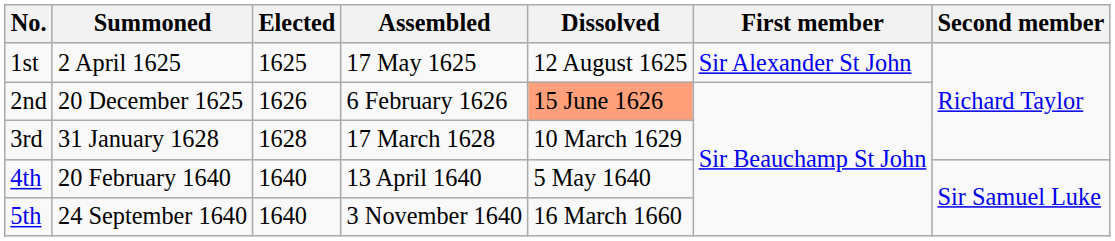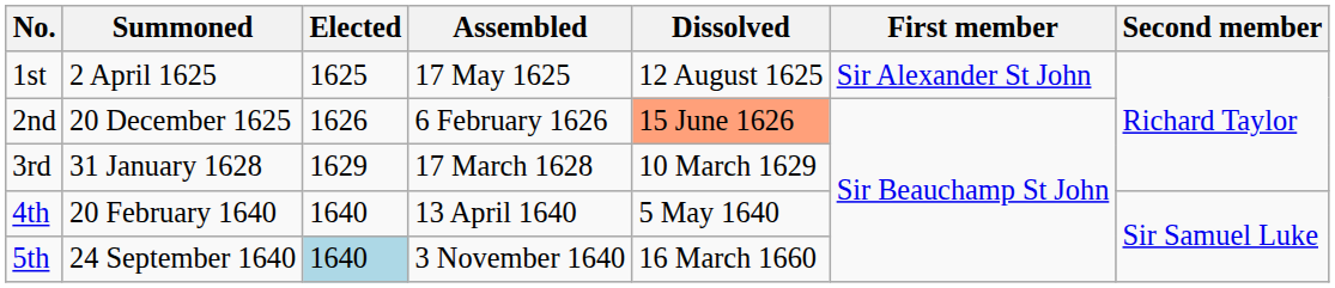 <table class="wikitable">
 <tr>
 <th>No.</th>
 <th>Summoned</th>
 <th>Elected</th>
 <th>Assembled</th>
 <th>Dissolved</th>
 <th>First member</th>
 <th>Second member</th>
 </tr>
 <tr>
 <td>1st</td>
 <td>2 April 1625</td>
 <td>1625</td>
 <td>17 May 1625</td>
 <td>12 August 1625</td>
 <td><a href='#'>Sir Alexander St John</a></td>
 <td rowspan="3"><a href='#'>Richard Taylor</a></td>
 </tr>
 <tr>
 <td>2nd</td>
 <td>20 December 1625</td>
 <td>1626</td>
 <td>6 February 1626</td>
 <td style="background: lightsalmon;">15 June 1626</td>
 <td rowspan="4"><a href='#'>Sir Beauchamp St John</a></td>
 </tr>
 <tr>
 <td>3rd</td>
 <td>31 January 1628</td>
-<td>1628</td>
+<td>1629</td>
 <td>17 March 1628</td>
 <td>10 March 1629</td>
 </tr>
 <tr>
 <td><a href='#'>4th</a></td>
 <td>20 February 1640</td>
 <td>1640</td>
 <td>13 April 1640</td>
 <td>5 May 1640</td>
 <td rowspan="2"><a href='#'>Sir Samuel Luke</a></td>
 </tr>
 <tr>
 <td><a href='#'>5th</a></td>
 <td>24 September 1640</td>
-<td>1640</td>
+<td style="background: lightblue;">1640</td>
 <td>3 November 1640</td>
 <td>16 March 1660</td>
 </tr>
 </table>
